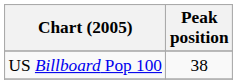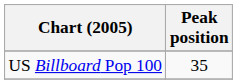 <table class="wikitable sortable">
 <tr>
 <th align="left">Chart (2005)</th>
 <th align="left">Peak<br>position</th>
 </tr>
 <tr>
 </tr>
 <tr>
 </tr>
 <tr>
 </tr>
 <tr>
 <td align="left">US <a href='#'><em>Billboard</em> Pop 100</a></td>
-<td align="center">38</td>
+<td align="center">35</td>
 </tr>
 <tr>
 </tr>
 <tr>
 </tr>
 <tr>
 </tr>
 <tr>
 </tr>
 </table>
